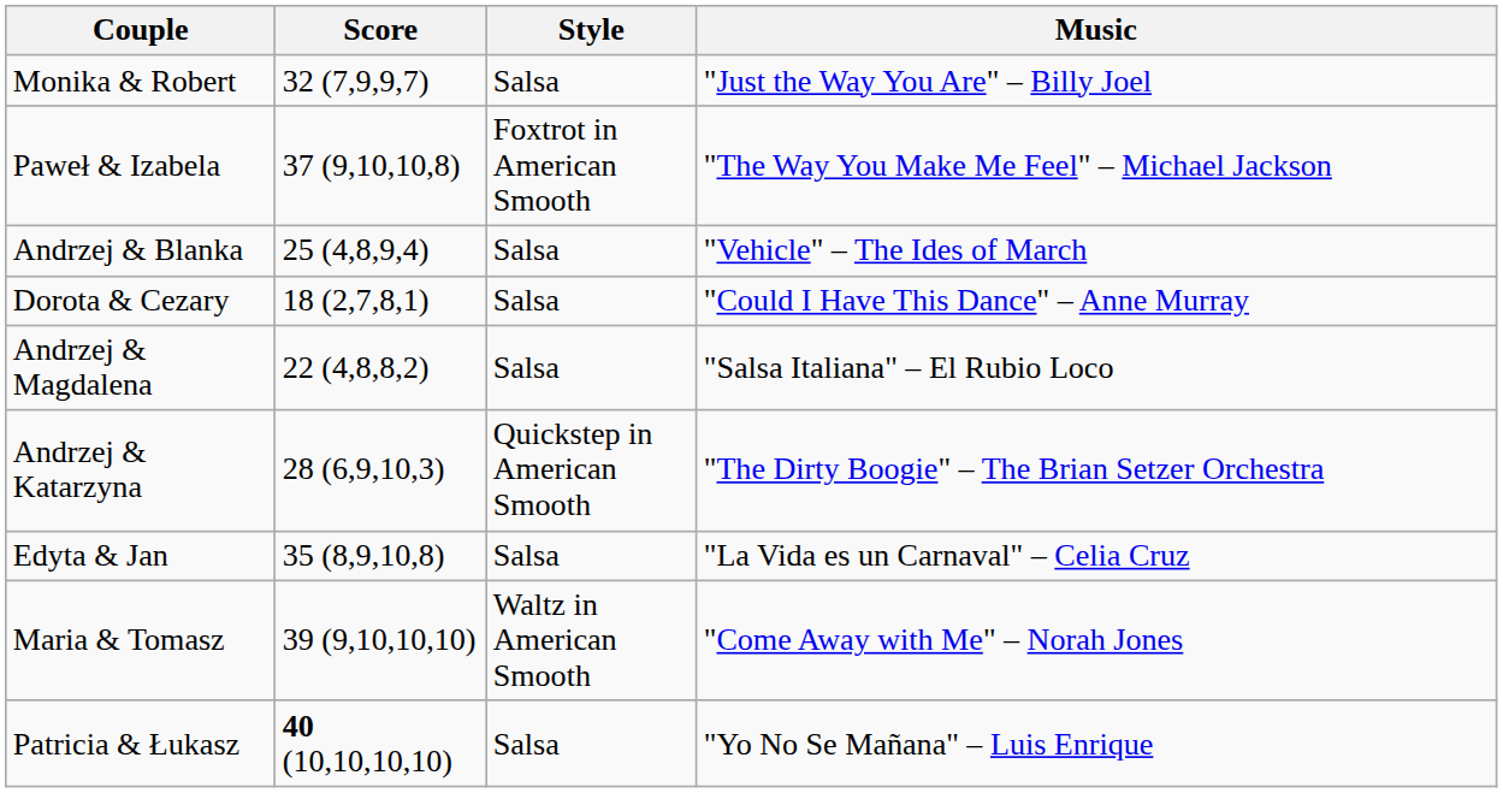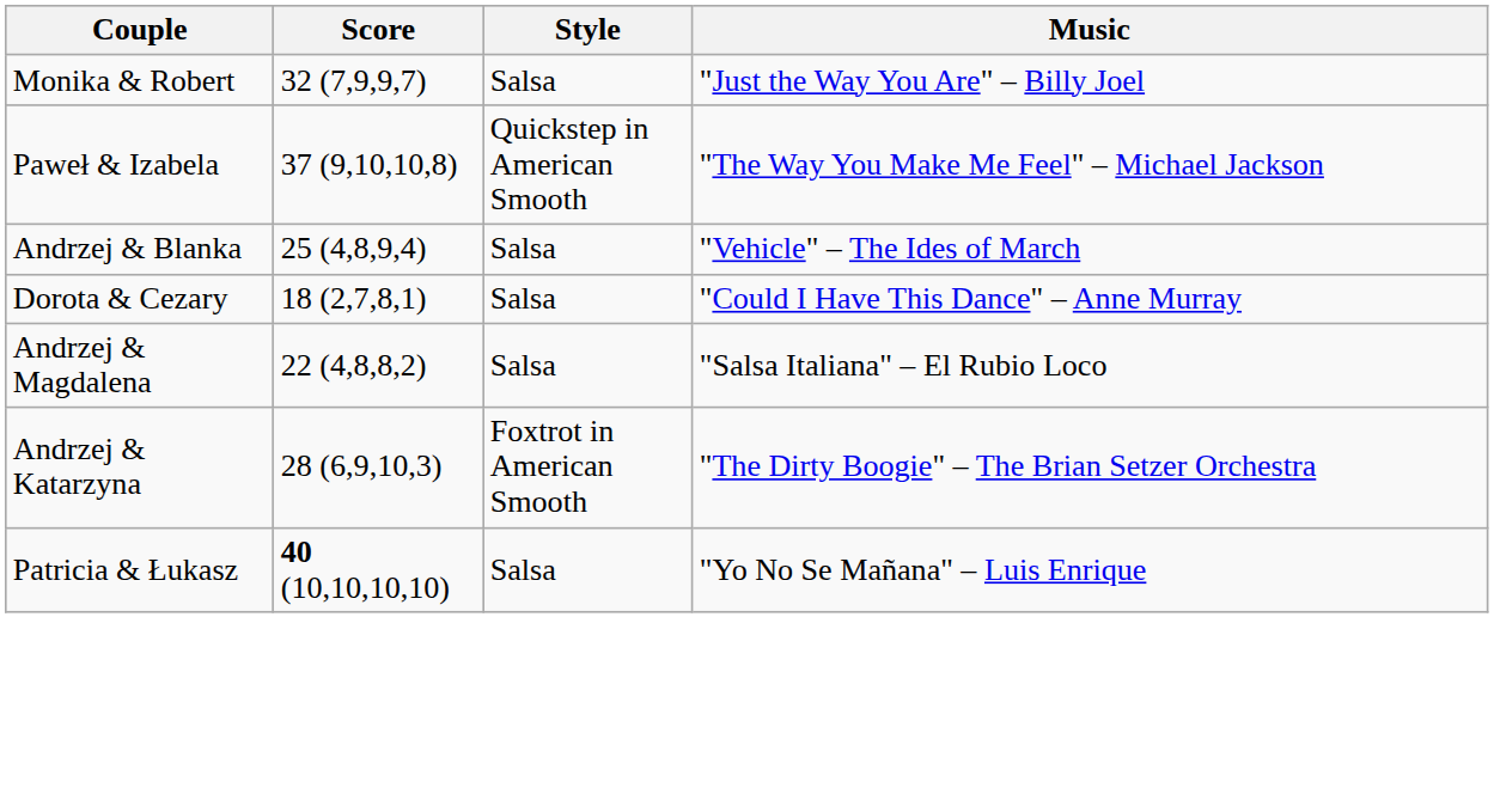 <table class="wikitable">
 <tr>
 <th width="130">Couple</th>
 <th width="100">Score</th>
 <th width="100">Style</th>
 <th width="400">Music</th>
 </tr>
 <tr>
 <td>Monika & Robert</td>
 <td>32 (7,9,9,7)</td>
 <td>Salsa</td>
 <td>"<a href='#'>Just the Way You Are</a>" – <a href='#'>Billy Joel</a></td>
 </tr>
 <tr>
 <td>Paweł & Izabela</td>
 <td>37 (9,10,10,8)</td>
-<td>Foxtrot in American Smooth</td>
+<td>Quickstep in American Smooth</td>
 <td>"<a href='#'>The Way You Make Me Feel</a>" – <a href='#'>Michael Jackson</a></td>
 </tr>
 <tr>
 <td>Andrzej & Blanka</td>
 <td>25 (4,8,9,4)</td>
 <td>Salsa</td>
 <td>"<a href='#'>Vehicle</a>" – <a href='#'>The Ides of March</a></td>
 </tr>
 <tr>
 <td>Dorota & Cezary</td>
 <td>18 (2,7,8,1)</td>
 <td>Salsa</td>
 <td>"<a href='#'>Could I Have This Dance</a>" – <a href='#'>Anne Murray</a></td>
 </tr>
 <tr>
 <td>Andrzej & Magdalena</td>
 <td>22 (4,8,8,2)</td>
 <td>Salsa</td>
 <td>"Salsa Italiana" – El Rubio Loco</td>
 </tr>
 <tr>
 <td>Andrzej & Katarzyna</td>
 <td>28 (6,9,10,3)</td>
-<td>Quickstep in American Smooth</td>
+<td>Foxtrot in American Smooth</td>
 <td>"<a href='#'>The Dirty Boogie</a>" – <a href='#'>The Brian Setzer Orchestra</a></td>
-</tr>
-<tr>
-<td>Edyta & Jan</td>
-<td>35 (8,9,10,8)</td>
-<td>Salsa</td>
-<td>"La Vida es un Carnaval" – <a href='#'>Celia Cruz</a></td>
-</tr>
-<tr>
-<td>Maria & Tomasz</td>
-<td>39 (9,10,10,10)</td>
-<td>Waltz in American Smooth</td>
-<td>"<a href='#'>Come Away with Me</a>" – <a href='#'>Norah Jones</a></td>
 </tr>
 <tr>
 <td>Patricia & Łukasz</td>
 <td><strong>40</strong> (10,10,10,10)</td>
 <td>Salsa</td>
 <td>"Yo No Se Mañana" – <a href='#'>Luis Enrique</a></td>
 </tr>
 </table>
